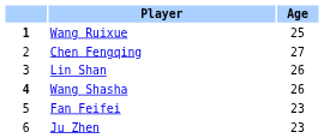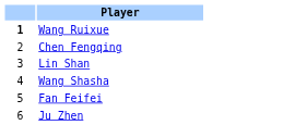 <table class="sortable" border="0" cellspacing="2" cellpadding="2">
 <tr style="background-color:#AAD0FF">
 <th width=8%></th>
 <th width=44%>Player</th>
-<th width=8%>Age</th>
 </tr>
 <tr>
 <td style="text-align: center;"><strong>1</strong></td>
 <td><a href='#'>Wang Ruixue</a></td>
-<td style="text-align: center;">25</td>
 </tr>
 <tr>
 <td style="text-align: center;">2</td>
 <td><a href='#'>Chen Fengqing</a></td>
-<td style="text-align: center;">27</td>
 </tr>
 <tr>
 <td style="text-align: center;">3</td>
 <td><a href='#'>Lin Shan</a></td>
-<td style="text-align: center;">26</td>
 </tr>
 <tr>
-<td style="text-align: center;"><strong>4</strong></td>
+<td style="text-align: center;">4</td>
 <td><a href='#'>Wang Shasha</a></td>
-<td style="text-align: center;">26</td>
 </tr>
 <tr>
 <td style="text-align: center;">5</td>
 <td><a href='#'>Fan Feifei</a></td>
-<td style="text-align: center;">23</td>
 </tr>
 <tr>
 <td style="text-align: center;">6</td>
 <td><a href='#'>Ju Zhen</a></td>
-<td style="text-align: center;">23</td>
 </tr>
 </table>
